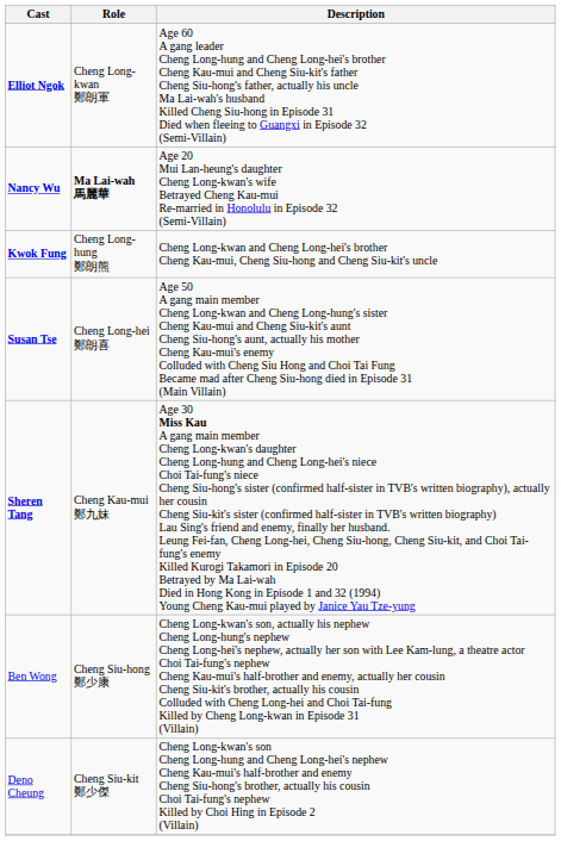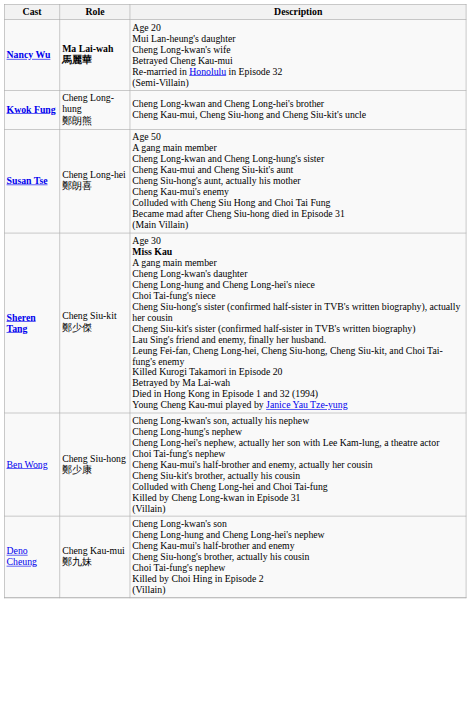 <table class="wikitable" width="60%">
 <tr>
 <th>Cast</th>
 <th>Role</th>
 <th>Description</th>
-</tr>
-<tr>
-<td><strong><a href='#'>Elliot Ngok</a></strong></td>
-<td>Cheng Long-kwan<br>鄭朗軍</td>
-<td>Age 60<br>A gang leader<br>Cheng Long-hung and Cheng Long-hei's brother<br>Cheng Kau-mui and Cheng Siu-kit's father<br>Cheng Siu-hong's father, actually his uncle<br>Ma Lai-wah's husband<br>Killed Cheng Siu-hong in Episode 31<br>Died when fleeing to <a href='#'>Guangxi</a> in Episode 32<br>(Semi-Villain)</td>
 </tr>
 <tr>
 <td><strong><a href='#'>Nancy Wu</a></strong></td>
 <td><strong>Ma Lai-wah <br> 馬麗華</strong></td>
 <td>Age 20<br>Mui Lan-heung's daughter<br>Cheng Long-kwan's wife<br>Betrayed Cheng Kau-mui<br>Re-married in <a href='#'>Honolulu</a> in Episode 32<br>(Semi-Villain)</td>
 </tr>
 <tr>
 <td><strong><a href='#'>Kwok Fung</a></strong></td>
 <td>Cheng Long-hung<br>鄭朗熊</td>
 <td>Cheng Long-kwan and Cheng Long-hei's brother<br>Cheng Kau-mui, Cheng Siu-hong and Cheng Siu-kit's uncle</td>
 </tr>
 <tr>
 <td><strong><a href='#'>Susan Tse</a></strong></td>
 <td>Cheng Long-hei<br>鄭朗喜</td>
 <td>Age 50<br>A gang main member<br>Cheng Long-kwan and Cheng Long-hung's sister<br>Cheng Kau-mui and Cheng Siu-kit's aunt<br>Cheng Siu-hong's aunt, actually his mother<br>Cheng Kau-mui's enemy<br>Colluded with Cheng Siu Hong and Choi Tai Fung<br>Became mad after Cheng Siu-hong died in Episode 31<br>(Main Villain)</td>
 </tr>
 <tr>
 <td><strong><a href='#'>Sheren Tang</a></strong></td>
-<td>Cheng Kau-mui<br>鄭九妹</td>
+<td>Cheng Siu-kit<br>鄭少傑</td>
 <td>Age 30<br><strong>Miss Kau</strong><br>A gang main member<br>Cheng Long-kwan's daughter<br>Cheng Long-hung and Cheng Long-hei's niece<br>Choi Tai-fung's niece<br>Cheng Siu-hong's sister (confirmed half-sister in TVB's written biography), actually her cousin<br>Cheng Siu-kit's sister (confirmed half-sister in TVB's written biography)<br>Lau Sing's friend and enemy, finally her husband.<br>Leung Fei-fan, Cheng Long-hei, Cheng Siu-hong, Cheng Siu-kit, and Choi Tai-fung's enemy<br>Killed Kurogi Takamori in Episode 20<br>Betrayed by Ma Lai-wah<br>Died in Hong Kong in Episode 1 and 32 (1994)<br>Young Cheng Kau-mui played by <a href='#'>Janice Yau Tze-yung</a></td>
 </tr>
 <tr>
 <td><a href='#'>Ben Wong</a></td>
 <td>Cheng Siu-hong<br>鄭少康</td>
 <td>Cheng Long-kwan's son, actually his nephew<br>Cheng Long-hung's nephew<br>Cheng Long-hei's nephew, actually her son with Lee Kam-lung, a theatre actor<br>Choi Tai-fung's nephew<br>Cheng Kau-mui's half-brother and enemy, actually her cousin<br>Cheng Siu-kit's brother, actually his cousin<br>Colluded with Cheng Long-hei and Choi Tai-fung<br>Killed by Cheng Long-kwan in Episode 31<br>(Villain)</td>
 </tr>
 <tr>
 <td><a href='#'>Deno Cheung</a></td>
-<td>Cheng Siu-kit<br>鄭少傑</td>
+<td>Cheng Kau-mui<br>鄭九妹</td>
 <td>Cheng Long-kwan's son<br>Cheng Long-hung and Cheng Long-hei's nephew<br>Cheng Kau-mui's half-brother and enemy<br>Cheng Siu-hong's brother, actually his cousin<br>Choi Tai-fung's nephew<br>Killed by Choi Hing in Episode 2<br>(Villain)</td>
 </tr>
 <tr>
 </tr>
 </table>
